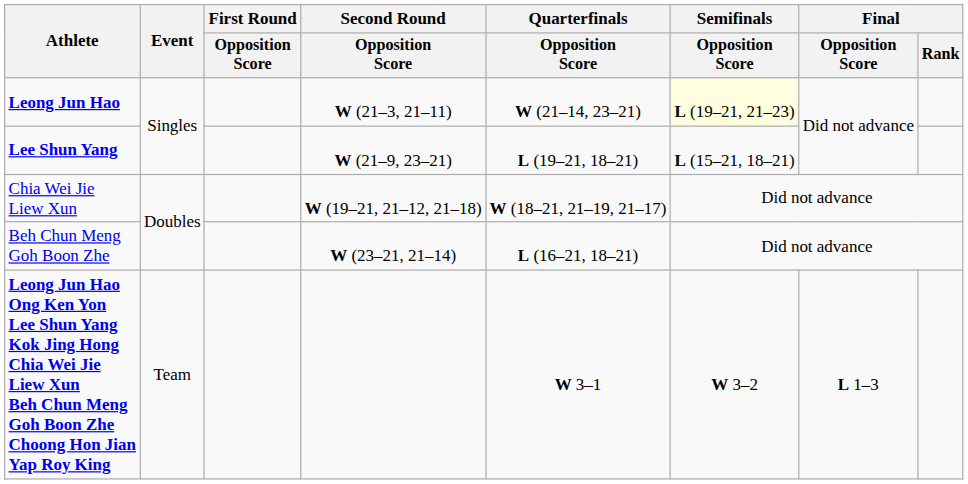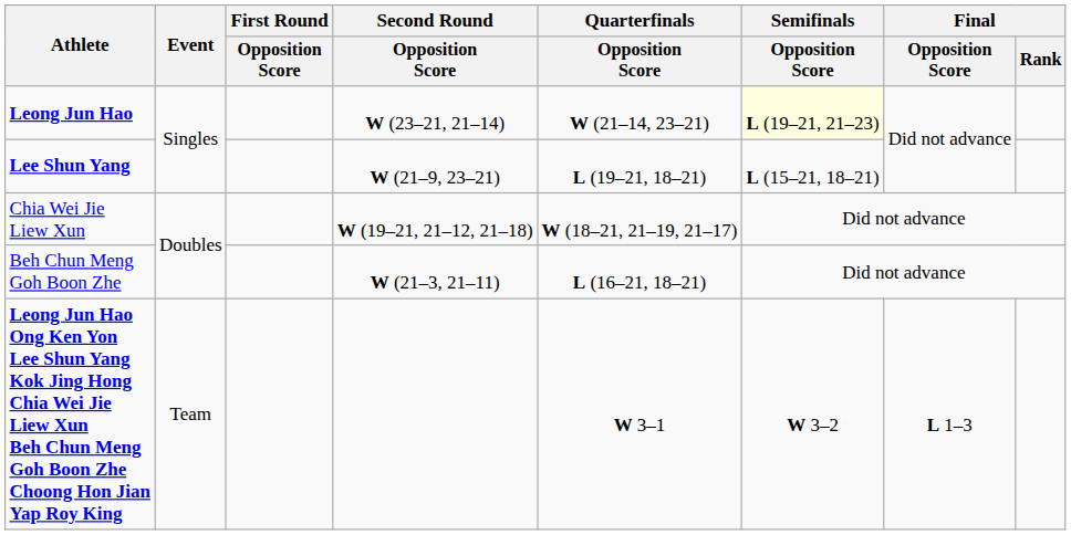 <table class="wikitable" style="font-size:90%">
 <tr>
 <th rowspan=2>Athlete</th>
 <th rowspan=2>Event</th>
 <th>First Round</th>
 <th>Second Round</th>
 <th>Quarterfinals</th>
 <th>Semifinals</th>
 <th colspan=2>Final</th>
 </tr>
 <tr style="font-size:95%">
 <th>Opposition<br>Score</th>
 <th>Opposition<br>Score</th>
 <th>Opposition<br>Score</th>
 <th>Opposition<br>Score</th>
 <th>Opposition<br>Score</th>
 <th>Rank</th>
 </tr>
 <tr align=center>
 <td align=left><strong><a href='#'>Leong Jun Hao</a></strong></td>
 <td rowspan=2>Singles</td>
 <td></td>
-<td><br><strong>W</strong> (21–3, 21–11)</td>
+<td><br><strong>W</strong> (23–21, 21–14)</td>
 <td><br><strong>W</strong> (21–14, 23–21)</td>
 <td style="background: lightyellow;"><br><strong>L</strong> (19–21, 21–23)</td>
 <td rowspan=2>Did not advance</td>
 <td></td>
 </tr>
 <tr align=center>
 <td align=left><strong><a href='#'>Lee Shun Yang</a></strong></td>
 <td></td>
 <td><br><strong>W</strong> (21–9, 23–21)</td>
 <td><br><strong>L</strong> (19–21, 18–21)</td>
 <td><br><strong>L</strong> (15–21, 18–21)</td>
 <td></td>
 </tr>
 <tr align=center>
 <td align=left><a href='#'>Chia Wei Jie</a><br><a href='#'>Liew Xun</a></td>
 <td rowspan=2>Doubles</td>
 <td></td>
 <td><br><strong>W</strong> (19–21, 21–12, 21–18)</td>
 <td><br><strong>W</strong> (18–21, 21–19, 21–17)</td>
 <td colspan=3>Did not advance</td>
 </tr>
 <tr align=center>
 <td align=left><a href='#'>Beh Chun Meng</a><br><a href='#'>Goh Boon Zhe</a></td>
 <td></td>
-<td><br><strong>W</strong> (23–21, 21–14)</td>
+<td><br><strong>W</strong> (21–3, 21–11)</td>
 <td><br><strong>L</strong> (16–21, 18–21)</td>
 <td colspan=3>Did not advance</td>
 </tr>
 <tr align=center>
 <td align=left><strong><a href='#'>Leong Jun Hao</a><br><a href='#'>Ong Ken Yon</a><br><a href='#'>Lee Shun Yang</a><br><a href='#'>Kok Jing Hong</a><br><a href='#'>Chia Wei Jie</a><br><a href='#'>Liew Xun</a><br><a href='#'>Beh Chun Meng</a><br><a href='#'>Goh Boon Zhe</a><br><a href='#'>Choong Hon Jian</a><br><a href='#'>Yap Roy King</a></strong></td>
 <td>Team</td>
 <td></td>
 <td></td>
 <td><br><strong>W</strong> 3–1</td>
 <td><br><strong>W</strong> 3–2</td>
 <td><br><strong>L</strong> 1–3</td>
 <td></td>
 </tr>
 </table>
